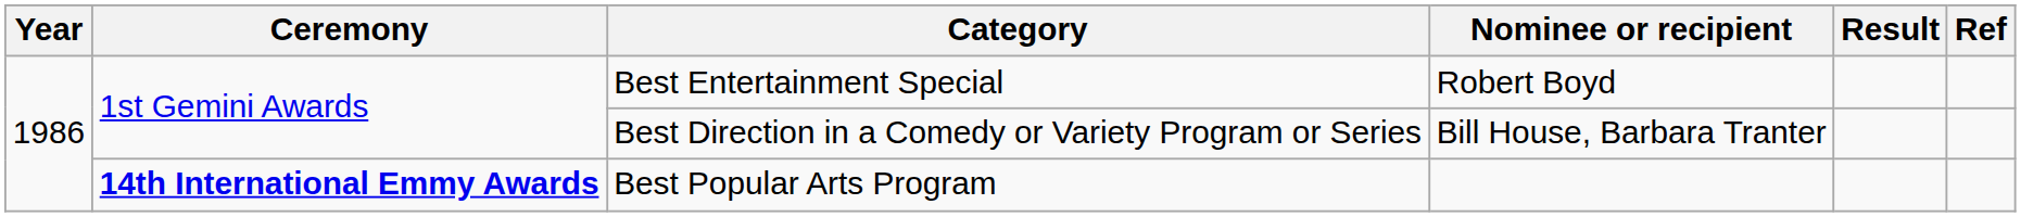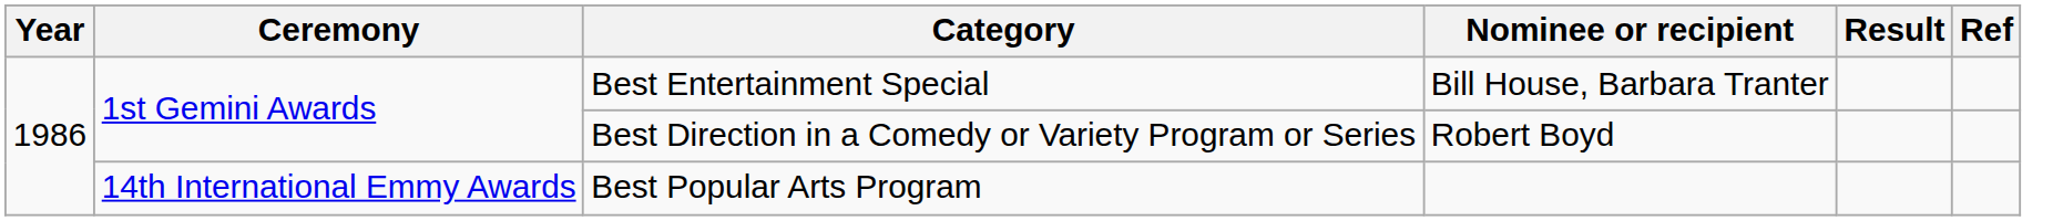 <table class="wikitable">
 <tr>
 <th style="text-align:center;">Year</th>
 <th style="text-align:center;">Ceremony</th>
 <th style="text-align:center;">Category</th>
 <th style="text-align:center;">Nominee or recipient</th>
 <th style="text-align:center;">Result</th>
 <th style="text-align:center;">Ref</th>
 </tr>
 <tr>
 <td rowspan="3">1986</td>
 <td rowspan="2"><a href='#'>1st Gemini Awards</a></td>
 <td>Best Entertainment Special</td>
+<td>Bill House, Barbara Tranter</td>
+<td></td>
+<td></td>
+</tr>
+<tr>
+<td>Best Direction in a Comedy or Variety Program or Series</td>
 <td>Robert Boyd</td>
 <td></td>
 <td></td>
 </tr>
 <tr>
-<td>Best Direction in a Comedy or Variety Program or Series</td>
-<td>Bill House, Barbara Tranter</td>
-<td></td>
-<td></td>
-</tr>
-<tr>
-<td><strong><a href='#'>14th International Emmy Awards</a></strong></td>
+<td><a href='#'>14th International Emmy Awards</a></td>
 <td>Best Popular Arts Program</td>
 <td></td>
 <td></td>
 <td></td>
 </tr>
 </table>
